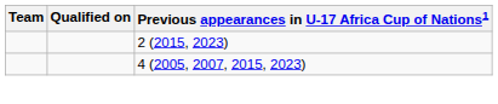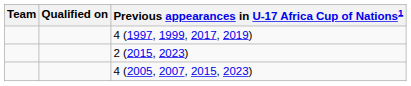 <table class="wikitable sortable">
 <tr>
 <th>Team</th>
 <th>Qualified on</th>
 <th data-sort-type="number">Previous <a href='#'>appearances</a> in <a href='#'>U-17 Africa Cup of Nations</a><sup><strong><a href='#'>1</a></strong></sup></th>
+</tr>
+<tr>
+<td></td>
+<td></td>
+<td>4 (<a href='#'>1997</a>, <a href='#'>1999</a>, <a href='#'>2017</a>, <a href='#'>2019</a>)</td>
 </tr>
 <tr>
 <td></td>
 <td></td>
 <td>2 (<a href='#'>2015</a>, <a href='#'>2023</a>)</td>
 </tr>
 <tr>
 <td></td>
 <td></td>
 <td>4 (<a href='#'>2005</a>, <a href='#'>2007</a>, <a href='#'>2015</a>, <a href='#'>2023</a>)</td>
 </tr>
 </table>
